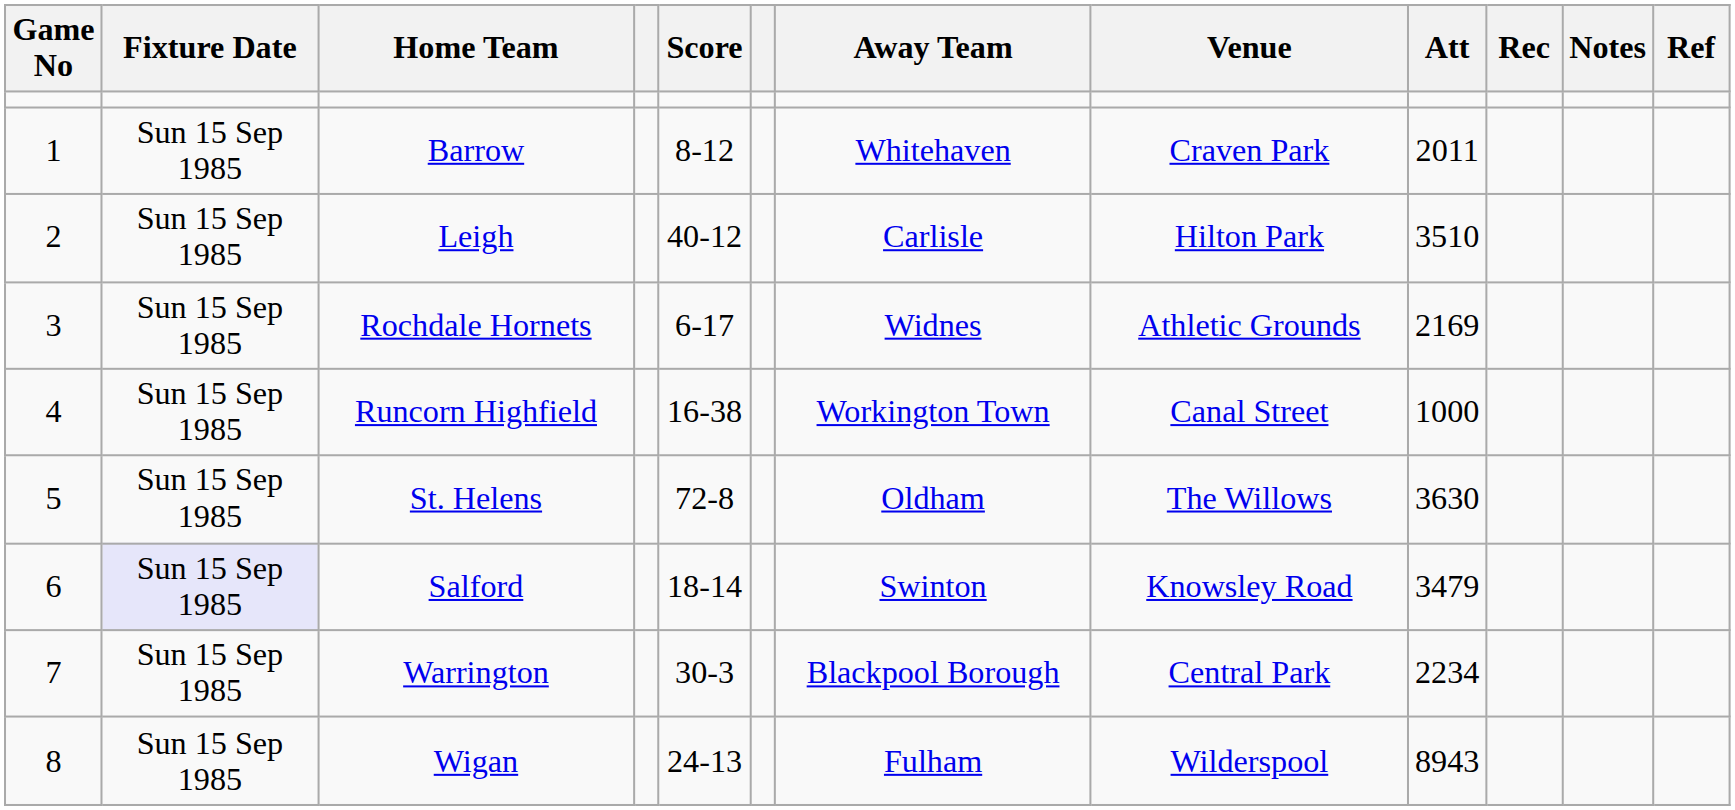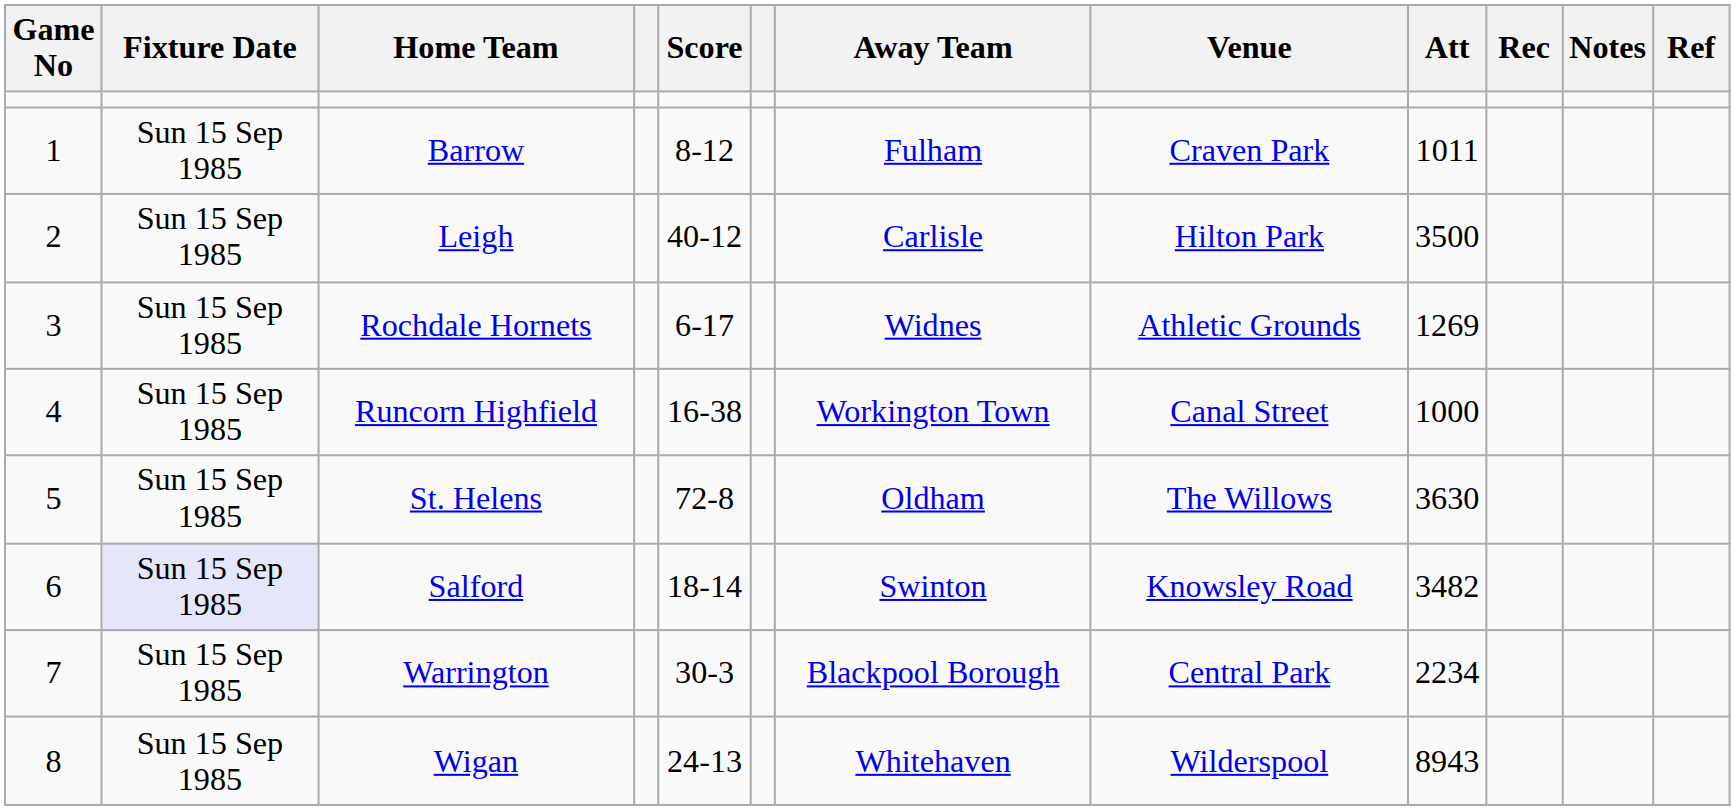 <table class="wikitable" style="text-align:center;">
 <tr>
 <th width=20 abbr="No">Game No</th>
 <th width=100 abbr="Date">Fixture Date</th>
 <th width=150 abbr="Home Team">Home Team</th>
 <th width=5 abbr="space"></th>
 <th width=20 abbr="Score">Score</th>
 <th width=5 abbr="space"></th>
 <th width=150 abbr="Away Team">Away Team</th>
 <th width=150 abbr="Venue">Venue</th>
 <th width=30 abbr="Att">Att</th>
 <th width=30 abbr="Rec">Rec</th>
 <th width=20 abbr="Notes">Notes</th>
 <th width=30 abbr="Ref">Ref</th>
 </tr>
 <tr>
 <td></td>
 <td></td>
 <td></td>
 <td></td>
 <td></td>
 <td></td>
 <td></td>
 <td></td>
 <td></td>
 <td></td>
 <td></td>
 <td></td>
 </tr>
 <tr>
 <td>1</td>
 <td>Sun 15 Sep 1985</td>
 <td><a href='#'>Barrow</a></td>
 <td></td>
 <td>8-12</td>
 <td></td>
-<td><a href='#'>Whitehaven</a></td>
+<td><a href='#'>Fulham</a></td>
 <td><a href='#'>Craven Park</a></td>
-<td>2011</td>
+<td>1011</td>
 <td></td>
 <td></td>
 <td></td>
 </tr>
 <tr>
 <td>2</td>
 <td>Sun 15 Sep 1985</td>
 <td><a href='#'>Leigh</a></td>
 <td></td>
 <td>40-12</td>
 <td></td>
 <td><a href='#'>Carlisle</a></td>
 <td><a href='#'>Hilton Park</a></td>
-<td>3510</td>
+<td>3500</td>
 <td></td>
 <td></td>
 <td></td>
 </tr>
 <tr>
 <td>3</td>
 <td>Sun 15 Sep 1985</td>
 <td><a href='#'>Rochdale Hornets</a></td>
 <td></td>
 <td>6-17</td>
 <td></td>
 <td><a href='#'>Widnes</a></td>
 <td><a href='#'>Athletic Grounds</a></td>
-<td>2169</td>
+<td>1269</td>
 <td></td>
 <td></td>
 <td></td>
 </tr>
 <tr>
 <td>4</td>
 <td>Sun 15 Sep 1985</td>
 <td><a href='#'>Runcorn Highfield</a></td>
 <td></td>
 <td>16-38</td>
 <td></td>
 <td><a href='#'>Workington Town</a></td>
 <td><a href='#'>Canal Street</a></td>
 <td>1000</td>
 <td></td>
 <td></td>
 <td></td>
 </tr>
 <tr>
 <td>5</td>
 <td>Sun 15 Sep 1985</td>
 <td><a href='#'>St. Helens</a></td>
 <td></td>
 <td>72-8</td>
 <td></td>
 <td><a href='#'>Oldham</a></td>
 <td><a href='#'>The Willows</a></td>
 <td>3630</td>
 <td></td>
 <td></td>
 <td></td>
 </tr>
 <tr>
 <td>6</td>
 <td style="background: lavender;">Sun 15 Sep 1985</td>
 <td><a href='#'>Salford</a></td>
 <td></td>
 <td>18-14</td>
 <td></td>
 <td><a href='#'>Swinton</a></td>
 <td><a href='#'>Knowsley Road</a></td>
-<td>3479</td>
+<td>3482</td>
 <td></td>
 <td></td>
 <td></td>
 </tr>
 <tr>
 <td>7</td>
 <td>Sun 15 Sep 1985</td>
 <td><a href='#'>Warrington</a></td>
 <td></td>
 <td>30-3</td>
 <td></td>
 <td><a href='#'>Blackpool Borough</a></td>
 <td><a href='#'>Central Park</a></td>
 <td>2234</td>
 <td></td>
 <td></td>
 <td></td>
 </tr>
 <tr>
 <td>8</td>
 <td>Sun 15 Sep 1985</td>
 <td><a href='#'>Wigan</a></td>
 <td></td>
 <td>24-13</td>
 <td></td>
-<td><a href='#'>Fulham</a></td>
+<td><a href='#'>Whitehaven</a></td>
 <td><a href='#'>Wilderspool</a></td>
 <td>8943</td>
 <td></td>
 <td></td>
 <td></td>
 </tr>
 </table>
